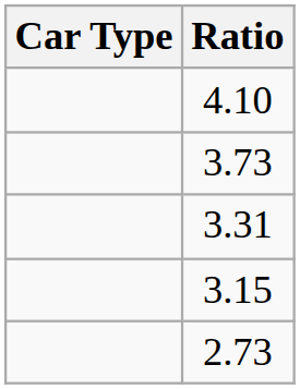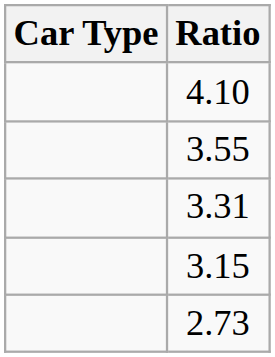 <table class="wikitable collapsible" style="text-align:center">
 <tr>
 <th>Car Type</th>
 <th>Ratio</th>
 </tr>
 <tr>
 <td></td>
 <td>4.10</td>
 </tr>
 <tr>
 <td></td>
-<td>3.73</td>
+<td>3.55</td>
 </tr>
 <tr>
 <td></td>
 <td>3.31</td>
 </tr>
 <tr>
 <td></td>
 <td>3.15</td>
 </tr>
 <tr>
 <td></td>
 <td>2.73</td>
 </tr>
 </table>
